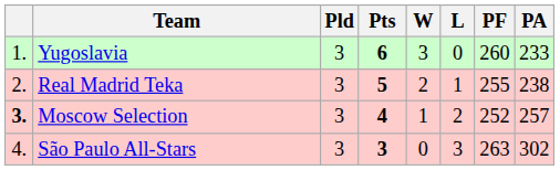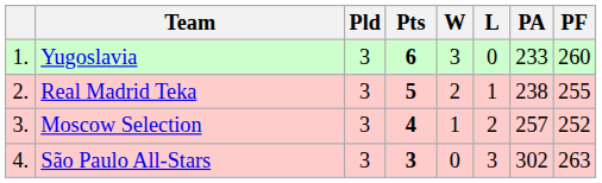 <table class=wikitable style="text-align:center">
 <tr>
 <th width=15></th>
 <th width=220>Team</th>
 <th width=20>Pld</th>
 <th width=30>Pts</th>
 <th width=20>W</th>
 <th width=20>L</th>
+<th width=20>PA</th>
 <th width=20>PF</th>
-<th width=20>PA</th>
 </tr>
 <tr style="background: #ccffcc;">
 <td>1.</td>
 <td align=left> <a href='#'>Yugoslavia</a></td>
 <td>3</td>
 <td><strong>6</strong></td>
 <td>3</td>
 <td>0</td>
+<td>233</td>
 <td>260</td>
-<td>233</td>
 </tr>
 <tr style="background:#ffcccc;">
 <td>2.</td>
 <td align=left> <a href='#'>Real Madrid Teka</a></td>
 <td>3</td>
 <td><strong>5</strong></td>
 <td>2</td>
 <td>1</td>
+<td>238</td>
 <td>255</td>
-<td>238</td>
 </tr>
 <tr style="background:#ffcccc;">
-<td><strong>3.</strong></td>
+<td>3.</td>
 <td align=left> <a href='#'>Moscow Selection</a></td>
 <td>3</td>
 <td><strong>4</strong></td>
 <td>1</td>
 <td>2</td>
+<td>257</td>
 <td>252</td>
-<td>257</td>
 </tr>
 <tr style="background:#ffcccc;">
 <td>4.</td>
 <td align=left> <a href='#'>São Paulo All-Stars</a></td>
 <td>3</td>
 <td><strong>3</strong></td>
 <td>0</td>
 <td>3</td>
+<td>302</td>
 <td>263</td>
-<td>302</td>
 </tr>
 </table>
